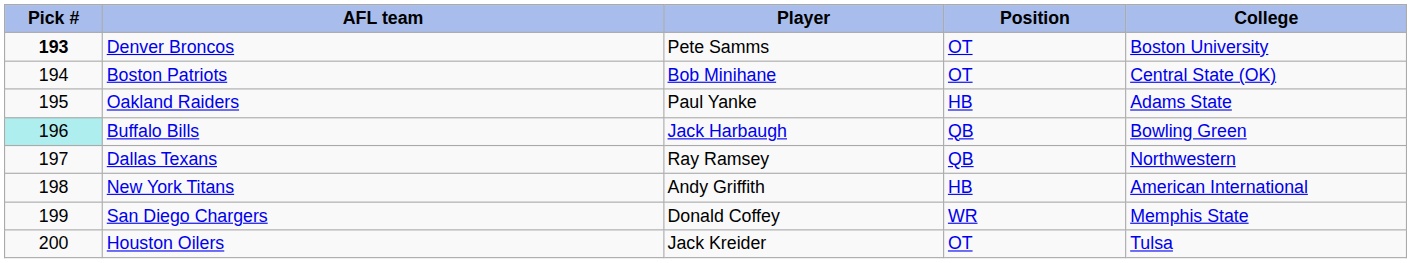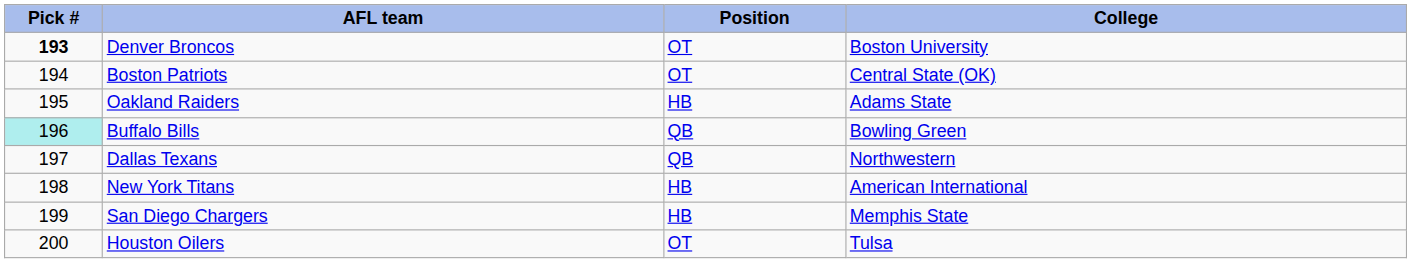 <table class="wikitable sortable sortable" style="width: 100%">
 <tr>
 <th style="background:#A8BDEC;" width=7%>Pick #</th>
 <th width=40% style="background:#A8BDEC;">AFL team</th>
-<th width=20% style="background:#A8BDEC;">Player</th>
 <th width=13% style="background:#A8BDEC;">Position</th>
 <th style="background:#A8BDEC;">College</th>
 </tr>
 <tr>
 <td align="center"><strong>193</strong></td>
 <td><a href='#'>Denver Broncos</a></td>
-<td>Pete Samms</td>
 <td><a href='#'>OT</a></td>
 <td><a href='#'>Boston University</a></td>
 </tr>
 <tr>
 <td align="center">194</td>
 <td><a href='#'>Boston Patriots</a></td>
-<td><a href='#'>Bob Minihane</a></td>
 <td><a href='#'>OT</a></td>
 <td><a href='#'>Central State (OK)</a></td>
 </tr>
 <tr>
 <td align="center">195</td>
 <td><a href='#'>Oakland Raiders</a></td>
-<td>Paul Yanke</td>
 <td><a href='#'>HB</a></td>
 <td><a href='#'>Adams State</a></td>
 </tr>
 <tr>
 <td align="center" style="background: paleturquoise;">196</td>
 <td><a href='#'>Buffalo Bills</a></td>
-<td><a href='#'>Jack Harbaugh</a></td>
 <td><a href='#'>QB</a></td>
 <td><a href='#'>Bowling Green</a></td>
 </tr>
 <tr>
 <td align="center">197</td>
 <td><a href='#'>Dallas Texans</a></td>
-<td>Ray Ramsey</td>
 <td><a href='#'>QB</a></td>
 <td><a href='#'>Northwestern</a></td>
 </tr>
 <tr>
 <td align="center">198</td>
 <td><a href='#'>New York Titans</a></td>
-<td>Andy Griffith</td>
 <td><a href='#'>HB</a></td>
 <td><a href='#'>American International</a></td>
 </tr>
 <tr>
 <td align="center">199</td>
 <td><a href='#'>San Diego Chargers</a></td>
-<td>Donald Coffey</td>
-<td><a href='#'>WR</a></td>
+<td><a href='#'>HB</a></td>
 <td><a href='#'>Memphis State</a></td>
 </tr>
 <tr>
 <td align="center">200</td>
 <td><a href='#'>Houston Oilers</a></td>
-<td>Jack Kreider</td>
 <td><a href='#'>OT</a></td>
 <td><a href='#'>Tulsa</a></td>
 </tr>
 </table>
